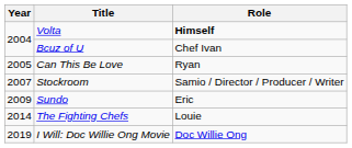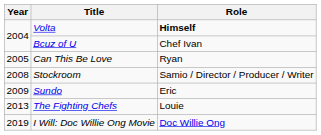 <table class="wikitable sortable">
 <tr>
 <th>Year</th>
 <th>Title</th>
 <th>Role</th>
 </tr>
 <tr>
 <td rowspan=2>2004</td>
 <td><em><a href='#'>Volta</a></em></td>
 <td><strong>Himself</strong></td>
 </tr>
 <tr>
 <td><em><a href='#'>Bcuz of U</a></em></td>
 <td>Chef Ivan</td>
 </tr>
 <tr>
 <td>2005</td>
 <td><em>Can This Be Love</em></td>
 <td>Ryan</td>
 </tr>
 <tr>
-<td>2007</td>
+<td>2008</td>
 <td><em>Stockroom</em></td>
 <td>Samio / Director / Producer / Writer</td>
 </tr>
 <tr>
 <td>2009</td>
 <td><em><a href='#'>Sundo</a></em></td>
 <td>Eric</td>
 </tr>
 <tr>
-<td>2014</td>
+<td>2013</td>
 <td><em><a href='#'>The Fighting Chefs</a></em></td>
 <td>Louie</td>
 </tr>
 <tr>
 <td>2019</td>
 <td><em>I Will: Doc Willie Ong Movie</em></td>
 <td><a href='#'>Doc Willie Ong</a></td>
 </tr>
 </table>
